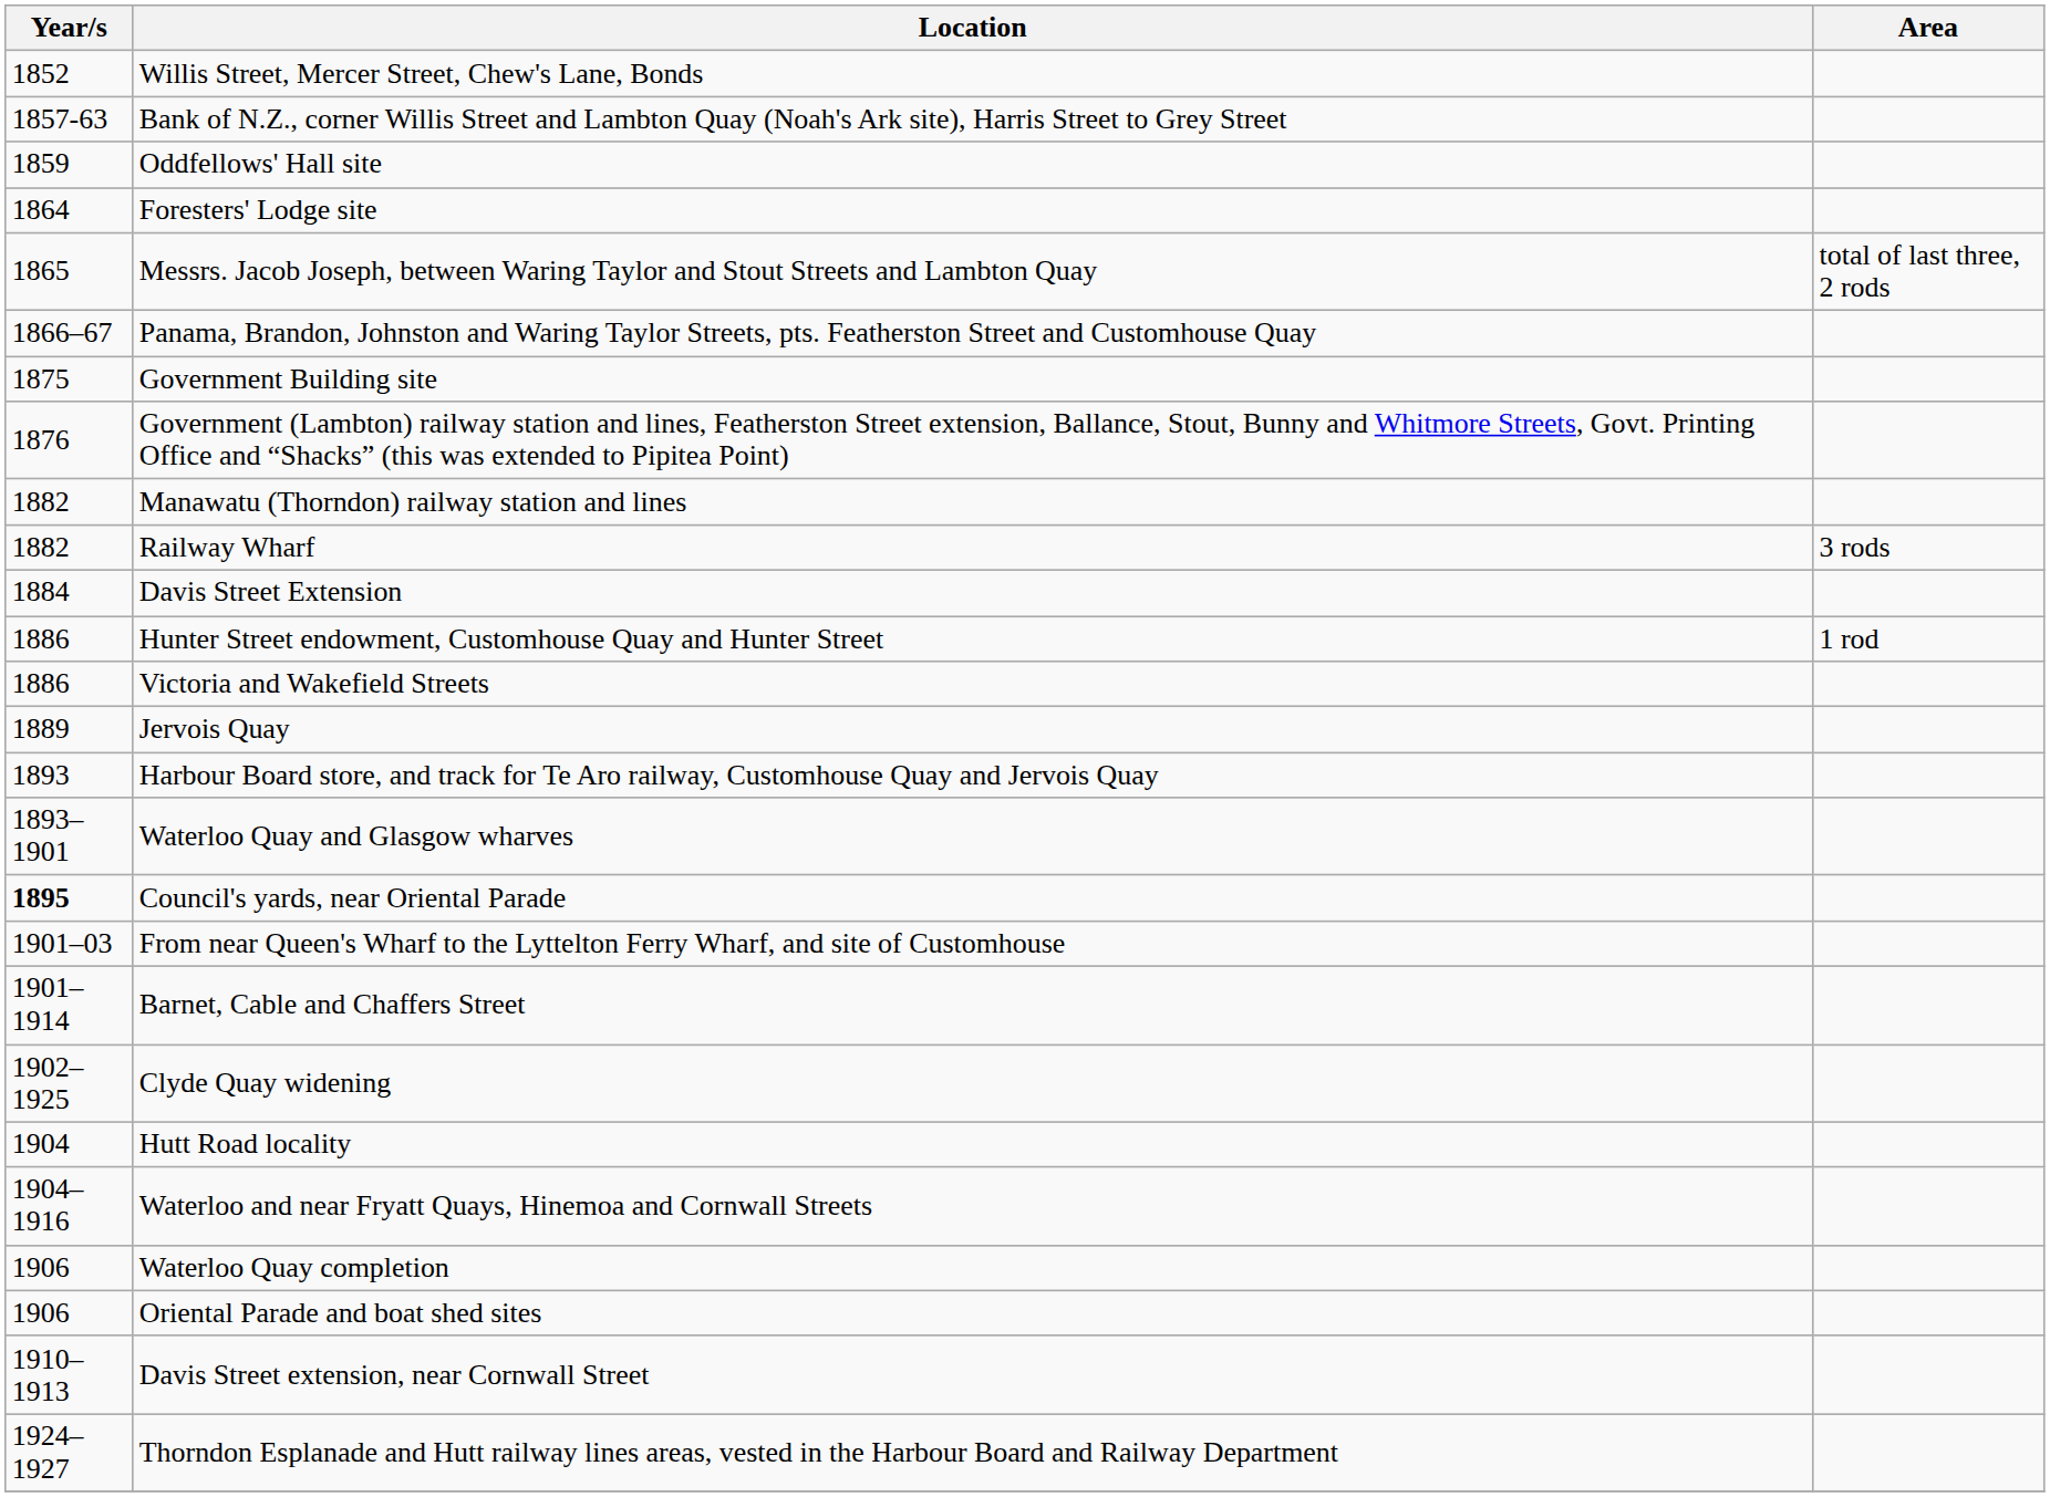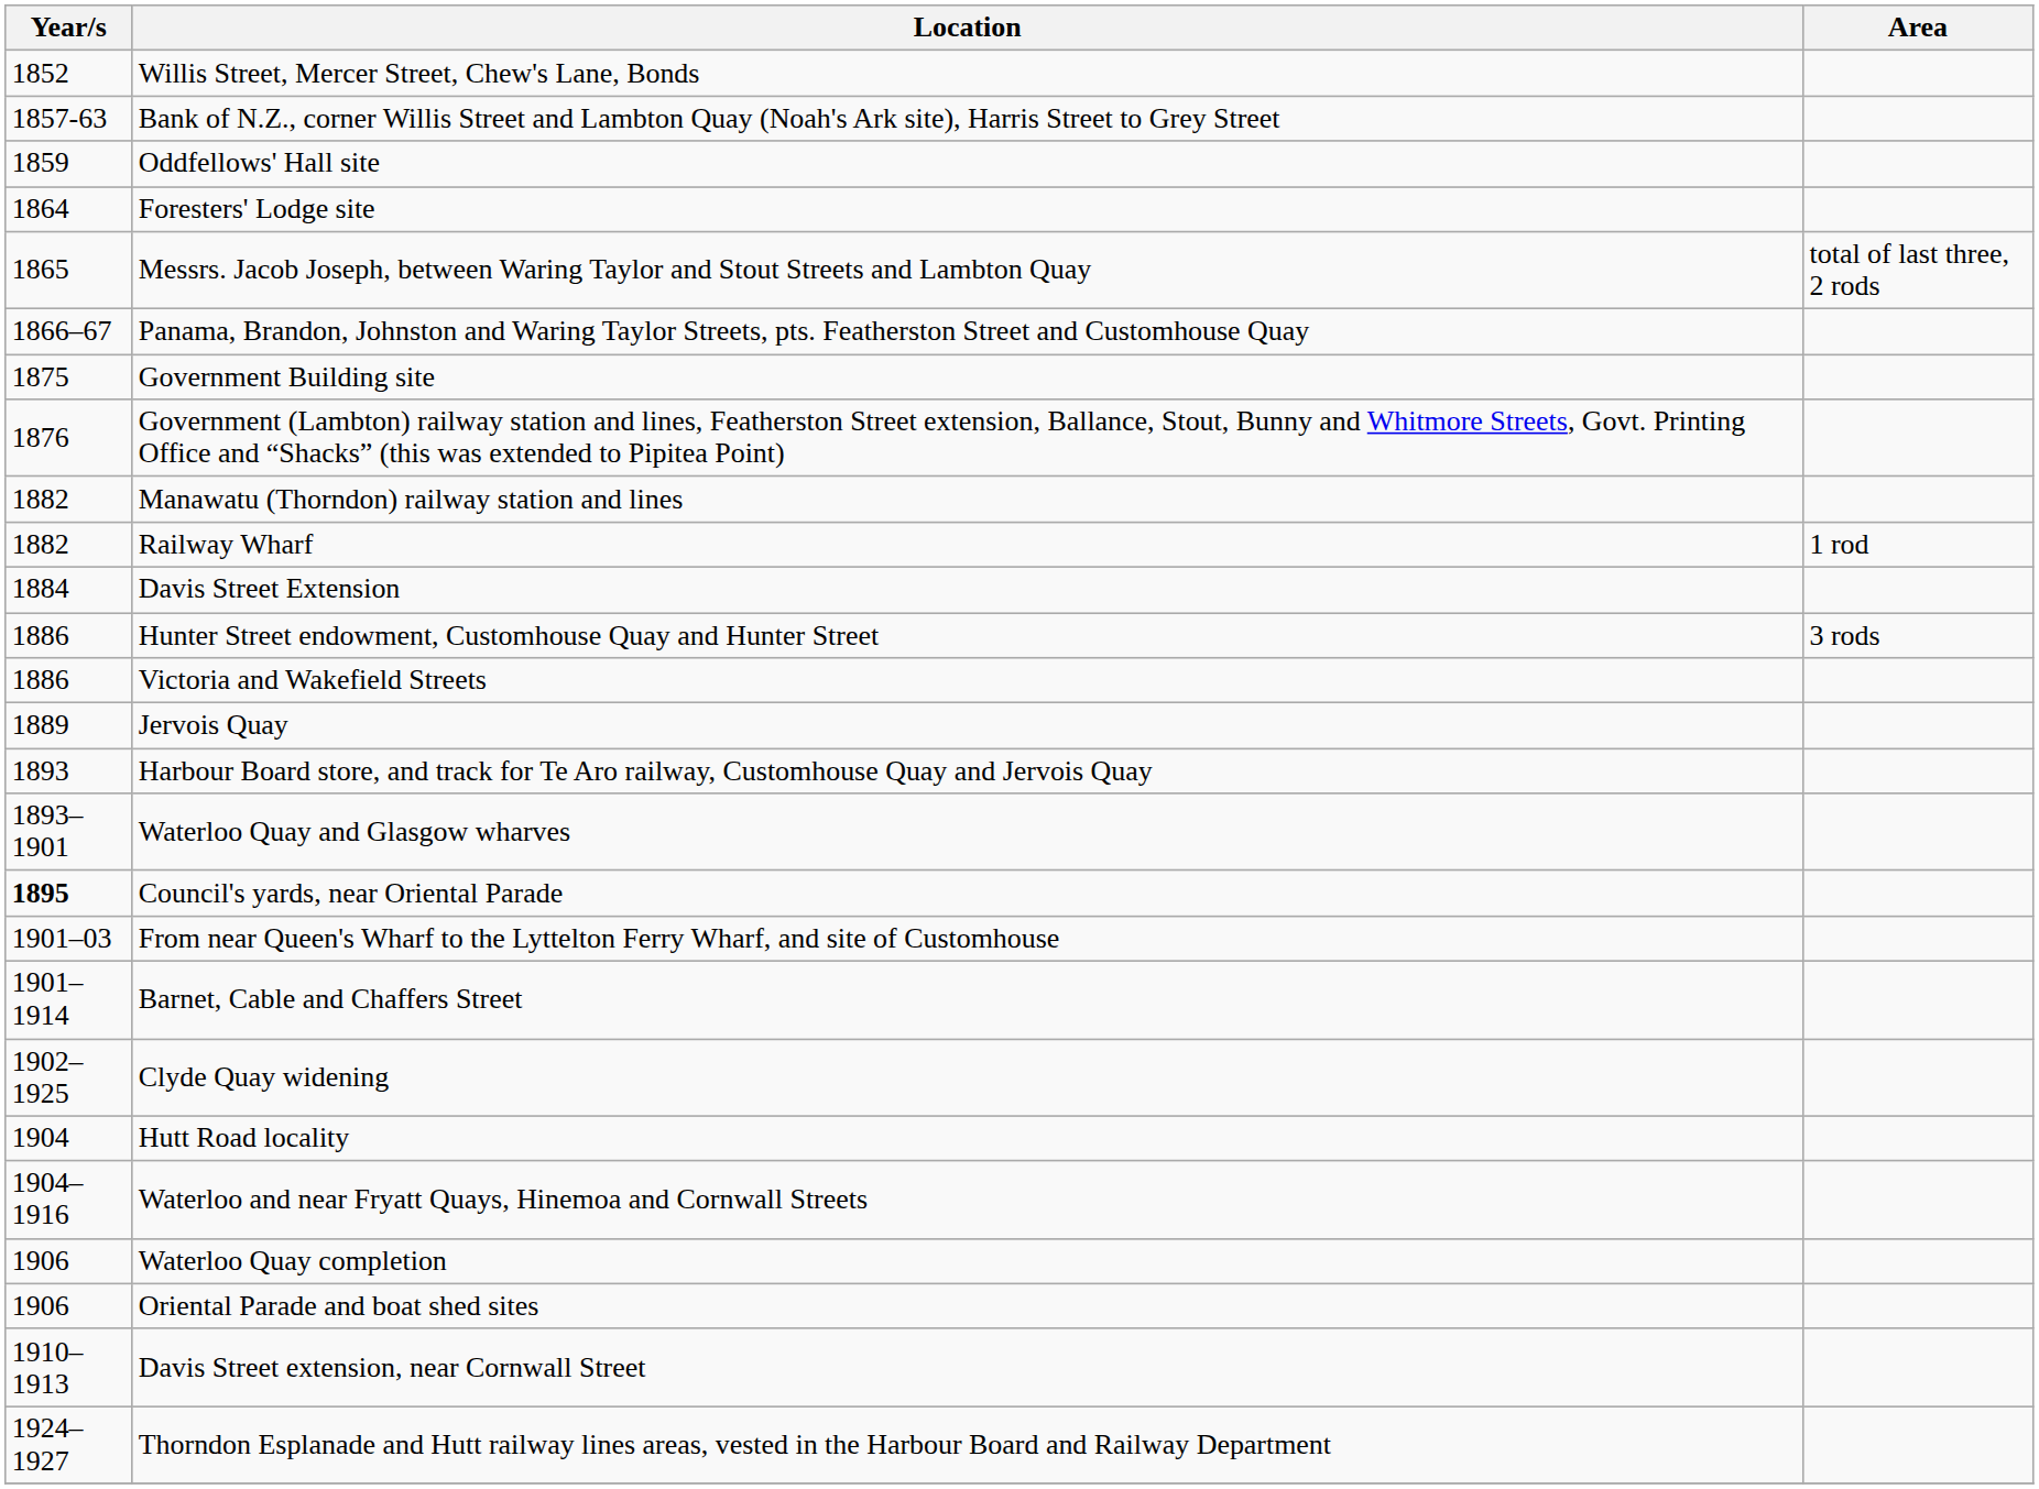 <table class="wikitable" style=font-size: 95%;" width=90%>
 <tr>
 <th>Year/s</th>
 <th>Location</th>
 <th>Area</th>
 </tr>
 <tr>
 <td>1852</td>
 <td>Willis Street, Mercer Street, Chew's Lane, Bonds</td>
 <td></td>
 </tr>
 <tr>
 <td>1857-63</td>
 <td>Bank of N.Z., corner Willis Street and Lambton Quay (Noah's Ark site), Harris Street to Grey Street</td>
 <td></td>
 </tr>
 <tr>
 <td>1859</td>
 <td>Oddfellows' Hall site</td>
 <td></td>
 </tr>
 <tr>
 <td>1864</td>
 <td>Foresters' Lodge site</td>
 <td></td>
 </tr>
 <tr>
 <td>1865</td>
 <td>Messrs. Jacob Joseph, between Waring Taylor and Stout Streets and Lambton Quay</td>
 <td>total of last three, 2 rods</td>
 </tr>
 <tr>
 <td>1866–67</td>
 <td>Panama, Brandon, Johnston and Waring Taylor Streets, pts. Featherston Street and Customhouse Quay</td>
 <td></td>
 </tr>
 <tr>
 <td>1875</td>
 <td>Government Building site</td>
 <td></td>
 </tr>
 <tr>
 <td>1876</td>
 <td>Government (Lambton) railway station and lines, Featherston Street extension, Ballance, Stout, Bunny and <a href='#'>Whitmore Streets</a>, Govt. Printing Office and “Shacks” (this was extended to Pipitea Point)</td>
 <td></td>
 </tr>
 <tr>
 <td>1882</td>
 <td>Manawatu (Thorndon) railway station and lines</td>
 <td></td>
 </tr>
 <tr>
 <td>1882</td>
 <td>Railway Wharf</td>
-<td>3 rods</td>
+<td>1 rod</td>
 </tr>
 <tr>
 <td>1884</td>
 <td>Davis Street Extension</td>
 <td></td>
 </tr>
 <tr>
 <td>1886</td>
 <td>Hunter Street endowment, Customhouse Quay and Hunter Street</td>
-<td>1 rod</td>
+<td>3 rods</td>
 </tr>
 <tr>
 <td>1886</td>
 <td>Victoria and Wakefield Streets</td>
 <td></td>
 </tr>
 <tr>
 <td>1889</td>
 <td>Jervois Quay</td>
 <td></td>
 </tr>
 <tr>
 <td>1893</td>
 <td>Harbour Board store, and track for Te Aro railway, Customhouse Quay and Jervois Quay</td>
 <td></td>
 </tr>
 <tr>
 <td>1893–1901</td>
 <td>Waterloo Quay and Glasgow wharves</td>
 <td></td>
 </tr>
 <tr>
 <td><strong>1895</strong></td>
 <td>Council's yards, near Oriental Parade</td>
 <td></td>
 </tr>
 <tr>
 <td>1901–03</td>
 <td>From near Queen's Wharf to the Lyttelton Ferry Wharf, and site of Customhouse</td>
 <td></td>
 </tr>
 <tr>
 <td>1901–1914</td>
 <td>Barnet, Cable and Chaffers Street</td>
 <td></td>
 </tr>
 <tr>
 <td>1902–1925</td>
 <td>Clyde Quay widening</td>
 <td></td>
 </tr>
 <tr>
 <td>1904</td>
 <td>Hutt Road locality</td>
 <td></td>
 </tr>
 <tr>
 <td>1904–1916</td>
 <td>Waterloo and near Fryatt Quays, Hinemoa and Cornwall Streets</td>
 <td></td>
 </tr>
 <tr>
 <td>1906</td>
 <td>Waterloo Quay completion</td>
 <td></td>
 </tr>
 <tr>
 <td>1906</td>
 <td>Oriental Parade and boat shed sites</td>
 <td></td>
 </tr>
 <tr>
 <td>1910–1913</td>
 <td>Davis Street extension, near Cornwall Street</td>
 <td></td>
 </tr>
 <tr>
 <td>1924–1927</td>
 <td>Thorndon Esplanade and Hutt railway lines areas, vested in the Harbour Board and Railway Department</td>
 <td></td>
 </tr>
 <tr>
 </tr>
 </table>
